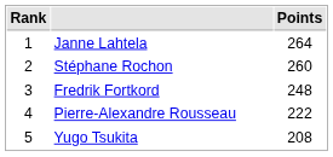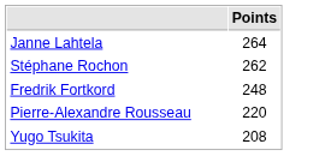 <table cellspacing="1" cellpadding="3" style="border:1px solid #AAAAAA;font-size:86%">
 <tr bgcolor="#E4E4E4">
-<th style="border-bottom:1px solid #AAAAAA" width=10>Rank</th>
 <th style="border-bottom:1px solid #AAAAAA" width=200></th>
 <th style="border-bottom:1px solid #AAAAAA" width=20>Points</th>
 </tr>
 <tr>
-<td align="center">1</td>
 <td> <a href='#'>Janne Lahtela</a></td>
 <td align=center>264</td>
 </tr>
 <tr>
-<td align="center">2</td>
 <td> <a href='#'>Stéphane Rochon</a></td>
-<td align=center>260</td>
+<td align=center>262</td>
 </tr>
 <tr>
-<td align="center">3</td>
 <td> <a href='#'>Fredrik Fortkord</a></td>
 <td align=center>248</td>
 </tr>
 <tr>
-<td align="center">4</td>
 <td> <a href='#'>Pierre-Alexandre Rousseau</a></td>
-<td align=center>222</td>
+<td align=center>220</td>
 </tr>
 <tr>
-<td align="center">5</td>
 <td> <a href='#'>Yugo Tsukita</a></td>
 <td align=center>208</td>
 </tr>
 </table>
